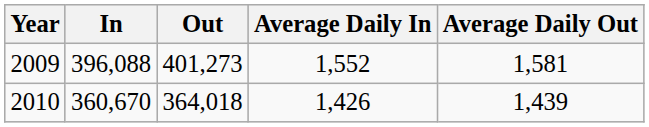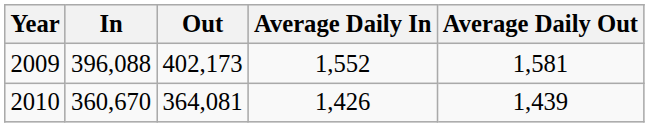 <table class="wikitable" style="text-align:center">
 <tr>
 <th>Year</th>
 <th>In</th>
 <th>Out</th>
 <th>Average Daily In</th>
 <th>Average Daily Out</th>
 </tr>
 <tr>
 <td>2009</td>
 <td>396,088</td>
-<td>401,273</td>
+<td>402,173</td>
 <td>1,552</td>
 <td>1,581</td>
 </tr>
 <tr>
 <td>2010</td>
 <td>360,670</td>
-<td>364,018</td>
+<td>364,081</td>
 <td>1,426</td>
 <td>1,439</td>
 </tr>
 </table>
